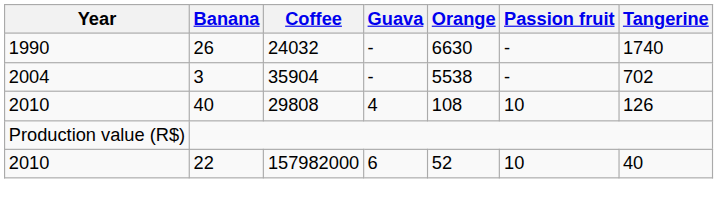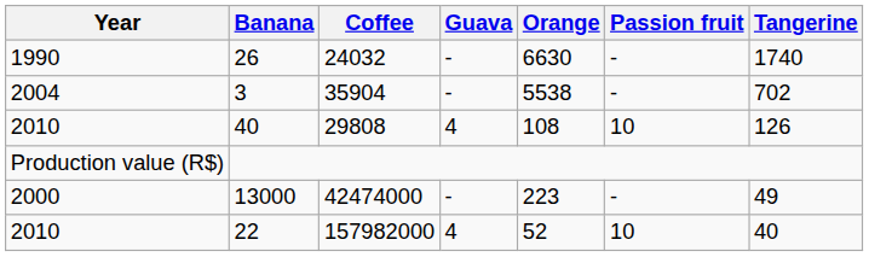 <table class="wikitable">
 <tr>
 <th>Year</th>
 <th><a href='#'>Banana</a></th>
 <th><a href='#'>Coffee</a></th>
 <th><a href='#'>Guava</a></th>
 <th><a href='#'>Orange</a></th>
 <th><a href='#'>Passion fruit</a></th>
 <th><a href='#'>Tangerine</a></th>
 </tr>
 <tr>
 <td>1990</td>
 <td>26</td>
 <td>24032</td>
 <td>-</td>
 <td>6630</td>
 <td>-</td>
 <td>1740</td>
 </tr>
 <tr>
 <td>2004</td>
 <td>3</td>
 <td>35904</td>
 <td>-</td>
 <td>5538</td>
 <td>-</td>
 <td>702</td>
 </tr>
 <tr>
 <td>2010</td>
 <td>40</td>
 <td>29808</td>
 <td>4</td>
 <td>108</td>
 <td>10</td>
 <td>126</td>
 </tr>
 <tr>
 <td>Production value (R$)</td>
 </tr>
 <tr>
+<td>2000</td>
+<td>13000</td>
+<td>42474000</td>
+<td>-</td>
+<td>223</td>
+<td>-</td>
+<td>49</td>
+</tr>
+<tr>
 <td>2010</td>
 <td>22</td>
 <td>157982000</td>
-<td>6</td>
+<td>4</td>
 <td>52</td>
 <td>10</td>
 <td>40</td>
 </tr>
 </table>
